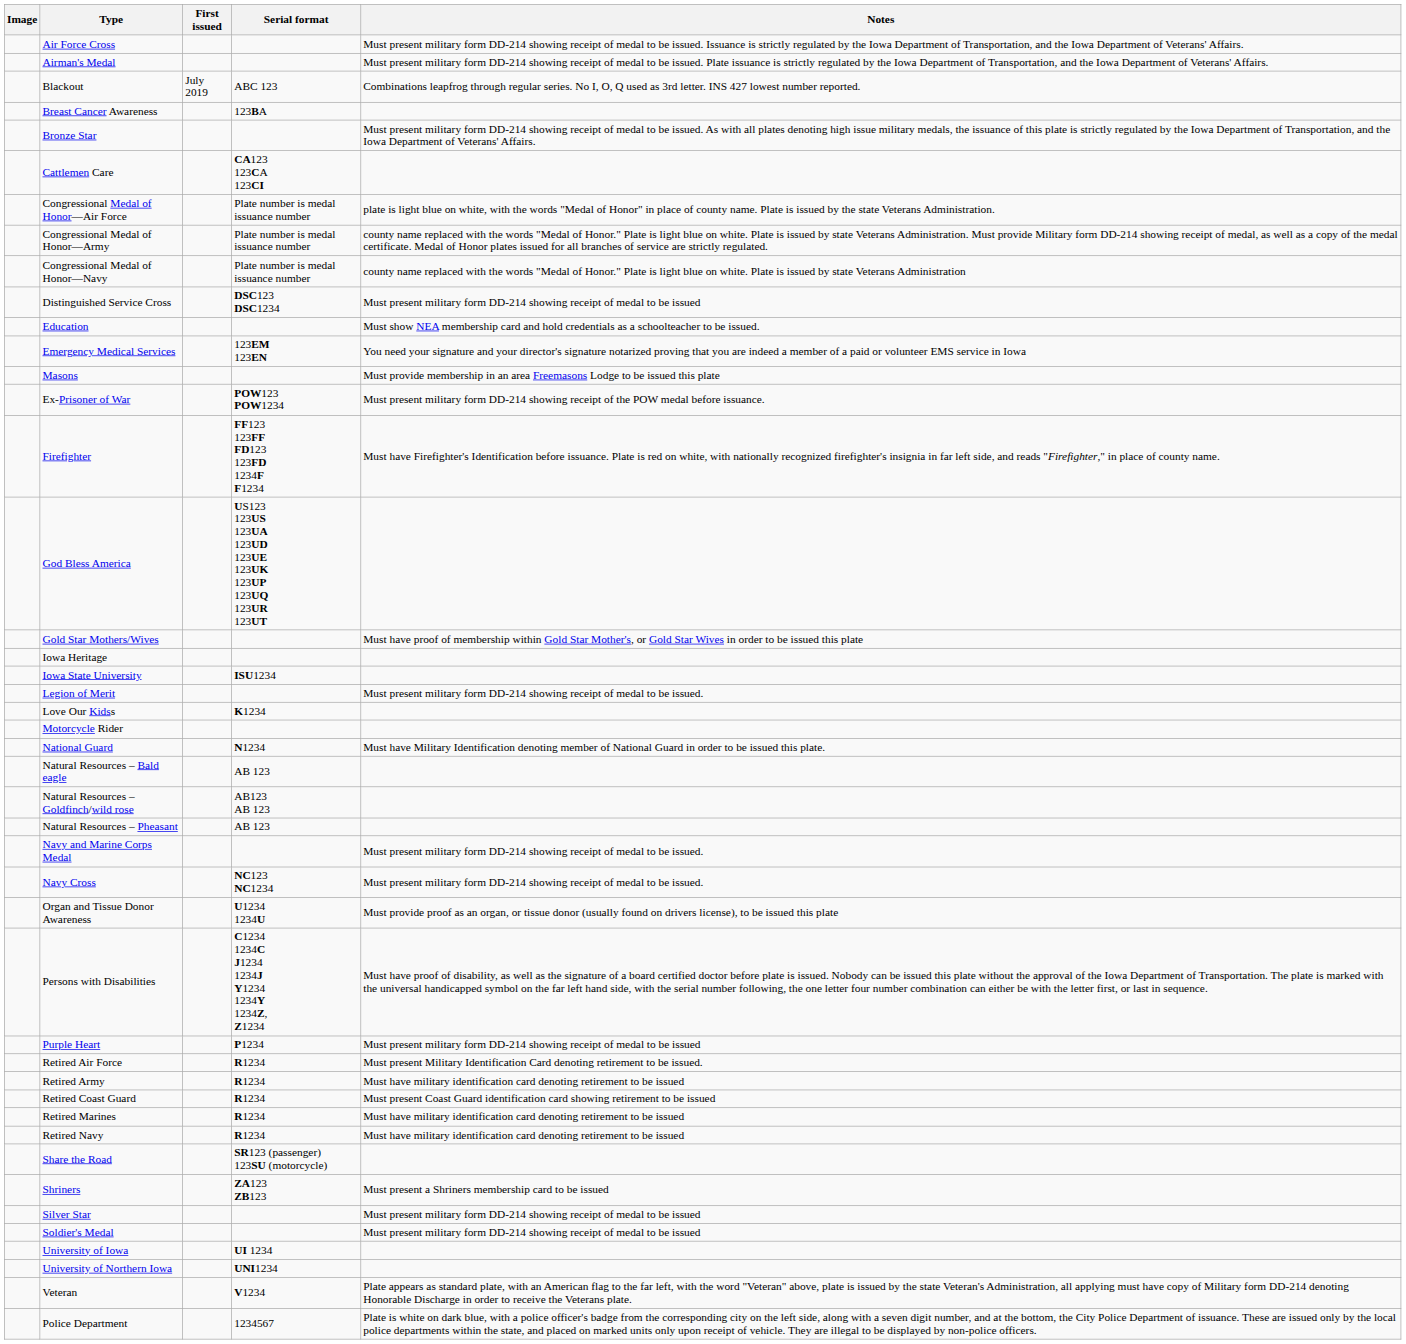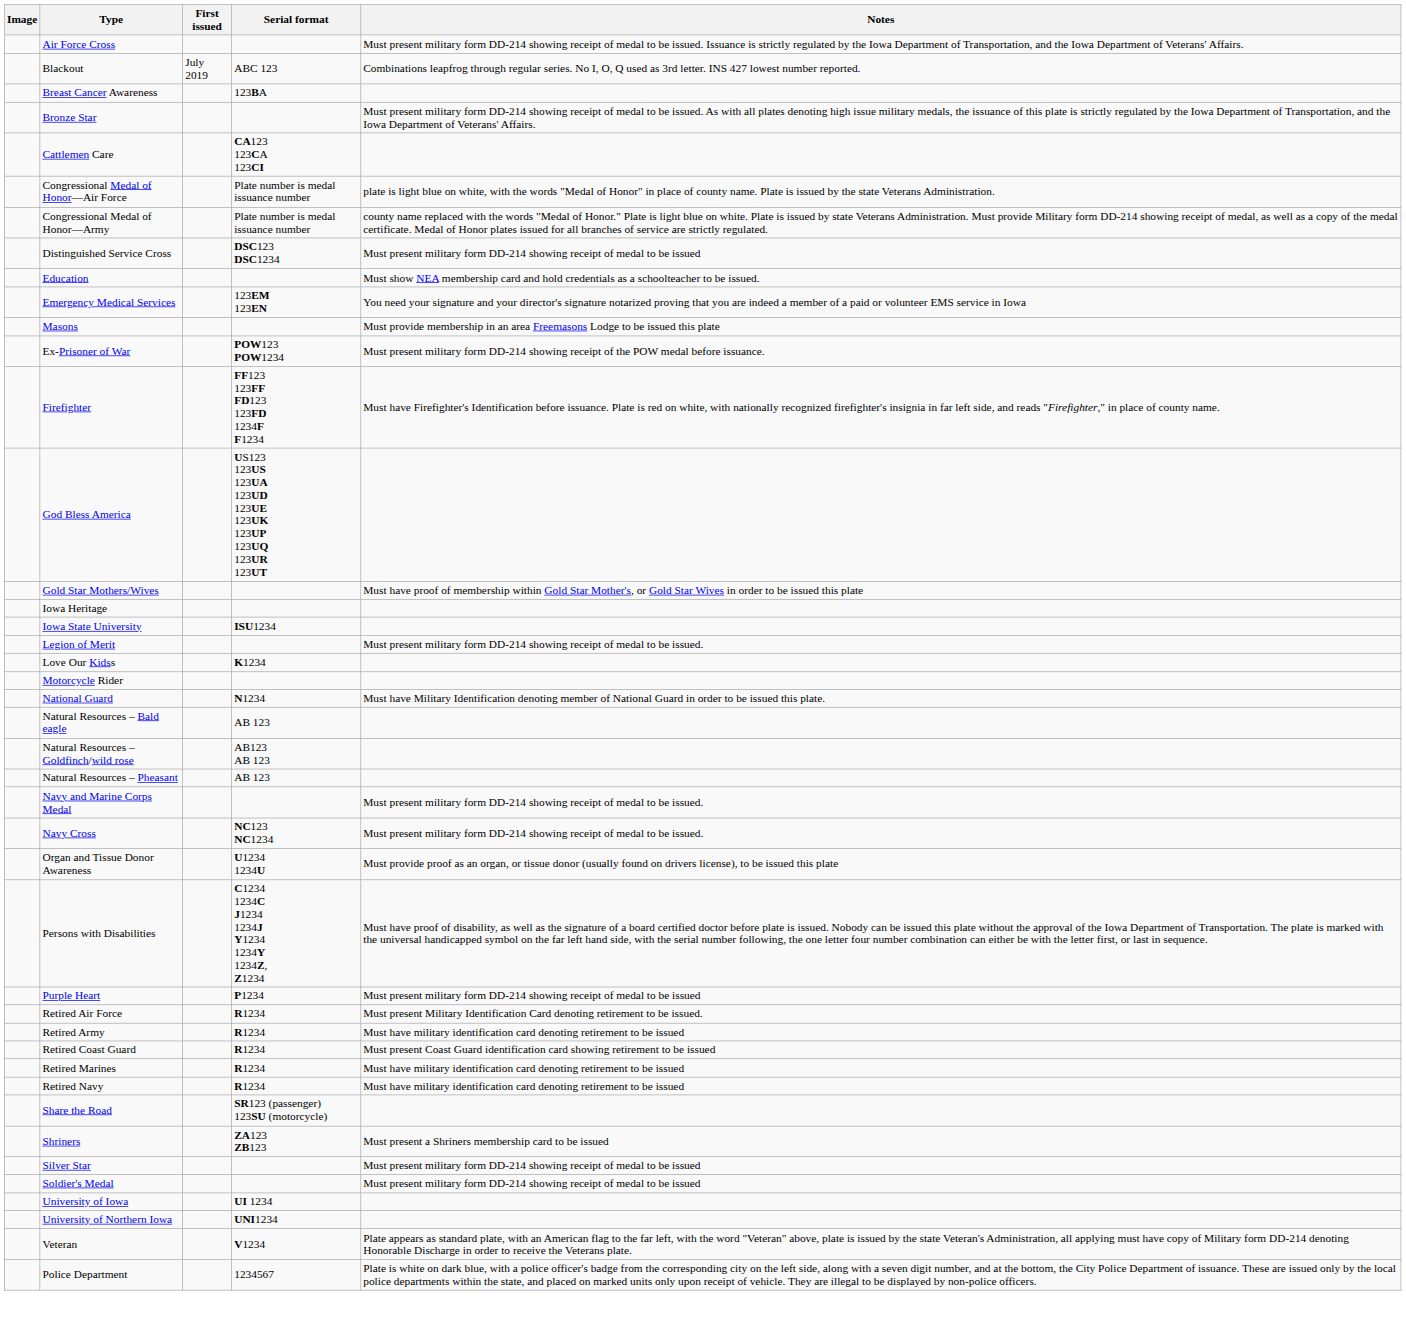 <table class=wikitable>
 <tr>
 <th>Image</th>
 <th>Type</th>
 <th>First issued</th>
 <th>Serial format</th>
 <th>Notes</th>
 </tr>
 <tr>
 <td></td>
 <td><a href='#'>Air Force Cross</a></td>
 <td></td>
 <td></td>
 <td>Must present military form DD-214 showing receipt of medal to be issued. Issuance is strictly regulated by the Iowa Department of Transportation, and the Iowa Department of Veterans' Affairs.</td>
-</tr>
-<tr>
-<td></td>
-<td><a href='#'>Airman's Medal</a></td>
-<td></td>
-<td></td>
-<td>Must present military form DD-214 showing receipt of medal to be issued. Plate issuance is strictly regulated by the Iowa Department of Transportation, and the Iowa Department of Veterans' Affairs.</td>
 </tr>
 <tr>
 <td></td>
 <td>Blackout</td>
 <td>July 2019</td>
 <td>ABC 123</td>
 <td>Combinations leapfrog through regular series. No I, O, Q used as 3rd letter. INS 427 lowest number reported.</td>
 </tr>
 <tr>
 <td></td>
 <td><a href='#'>Breast Cancer</a> Awareness</td>
 <td></td>
 <td>123<strong>B</strong>A</td>
 <td></td>
 </tr>
 <tr>
 <td></td>
 <td><a href='#'>Bronze Star</a></td>
 <td></td>
 <td></td>
 <td>Must present military form DD-214 showing receipt of medal to be issued. As with all plates denoting high issue military medals, the issuance of this plate is strictly regulated by the Iowa Department of Transportation, and the Iowa Department of Veterans' Affairs.</td>
 </tr>
 <tr>
 <td></td>
 <td><a href='#'>Cattlemen</a> Care</td>
 <td></td>
 <td><strong>CA</strong>123<br>123<strong>C</strong>A<br>123<strong>CI</strong></td>
 <td></td>
 </tr>
 <tr>
 <td></td>
 <td>Congressional <a href='#'>Medal of Honor</a>—Air Force</td>
 <td></td>
 <td>Plate number is medal issuance number</td>
 <td>plate is light blue on white, with the words "Medal of Honor" in place of county name. Plate is issued by the state Veterans Administration.</td>
 </tr>
 <tr>
 <td></td>
 <td>Congressional Medal of Honor—Army</td>
 <td></td>
 <td>Plate number is medal issuance number</td>
 <td>county name replaced with the words "Medal of Honor." Plate is light blue on white. Plate is issued by state Veterans Administration. Must provide Military form DD-214 showing receipt of medal, as well as a copy of the medal certificate. Medal of Honor plates issued for all branches of service are strictly regulated.</td>
-</tr>
-<tr>
-<td></td>
-<td>Congressional Medal of Honor—Navy</td>
-<td></td>
-<td>Plate number is medal issuance number</td>
-<td>county name replaced with the words "Medal of Honor." Plate is light blue on white. Plate is issued by state Veterans Administration</td>
 </tr>
 <tr>
 <td></td>
 <td>Distinguished Service Cross</td>
 <td></td>
 <td><strong>DSC</strong>123<br><strong>DSC</strong>1234</td>
 <td>Must present military form DD-214 showing receipt of medal to be issued</td>
 </tr>
 <tr>
 <td></td>
 <td><a href='#'>Education</a></td>
 <td></td>
 <td></td>
 <td>Must show <a href='#'>NEA</a> membership card and hold credentials as a schoolteacher to be issued.</td>
 </tr>
 <tr>
 <td></td>
 <td><a href='#'>Emergency Medical Services</a></td>
 <td></td>
 <td>123<strong>EM</strong><br>123<strong>EN</strong></td>
 <td>You need your signature and your director's signature notarized proving that you are indeed a member of a paid or volunteer EMS service in Iowa</td>
 </tr>
 <tr>
 <td></td>
 <td><a href='#'>Masons</a></td>
 <td></td>
 <td></td>
 <td>Must provide membership in an area <a href='#'>Freemasons</a> Lodge to be issued this plate</td>
 </tr>
 <tr>
 <td></td>
 <td>Ex-<a href='#'>Prisoner of War</a></td>
 <td></td>
 <td><strong>POW</strong>123<br><strong>POW</strong>1234</td>
 <td>Must present military form DD-214 showing receipt of the POW medal before issuance.</td>
 </tr>
 <tr>
 <td></td>
 <td><a href='#'>Firefighter</a></td>
 <td></td>
 <td><strong>FF</strong>123<br>123<strong>FF</strong><br><strong>FD</strong>123<br>123<strong>FD</strong><br>1234<strong>F</strong><br><strong>F</strong>1234</td>
 <td>Must have Firefighter's Identification before issuance. Plate is red on white, with nationally recognized firefighter's insignia in far left side, and reads "<em>Firefighter</em>," in place of county name.</td>
 </tr>
 <tr>
 <td></td>
 <td><a href='#'>God Bless America</a></td>
 <td></td>
 <td><strong>U</strong>S123<br>123<strong>US</strong><br>123<strong>UA</strong><br>123<strong>UD</strong><br>123<strong>UE</strong><br>123<strong>UK</strong><br>123<strong>UP</strong><br>123<strong>UQ</strong><br>123<strong>UR</strong><br>123<strong>UT</strong></td>
 <td></td>
 </tr>
 <tr>
 <td></td>
 <td><a href='#'>Gold Star Mothers/Wives</a></td>
 <td></td>
 <td></td>
 <td>Must have proof of membership within <a href='#'>Gold Star Mother's</a>, or <a href='#'>Gold Star Wives</a> in order to be issued this plate</td>
 </tr>
 <tr>
 <td></td>
 <td>Iowa Heritage</td>
 <td></td>
 <td></td>
 <td></td>
 </tr>
 <tr>
 <td></td>
 <td><a href='#'>Iowa State University</a></td>
 <td></td>
 <td><strong>ISU</strong>1234</td>
 <td></td>
 </tr>
 <tr>
 <td></td>
 <td><a href='#'>Legion of Merit</a></td>
 <td></td>
 <td></td>
 <td>Must present military form DD-214 showing receipt of medal to be issued.</td>
 </tr>
 <tr>
 <td></td>
 <td>Love Our <a href='#'>Kids</a>s</td>
 <td></td>
 <td><strong>K</strong>1234</td>
 <td></td>
 </tr>
 <tr>
 <td></td>
 <td><a href='#'>Motorcycle</a> Rider</td>
 <td></td>
 <td></td>
 <td></td>
 </tr>
 <tr>
 <td></td>
 <td><a href='#'>National Guard</a></td>
 <td></td>
 <td><strong>N</strong>1234</td>
 <td>Must have Military Identification denoting member of National Guard in order to be issued this plate.</td>
 </tr>
 <tr>
 <td></td>
 <td>Natural Resources – <a href='#'>Bald eagle</a></td>
 <td></td>
 <td>AB 123</td>
 <td></td>
 </tr>
 <tr>
 <td></td>
 <td>Natural Resources – <a href='#'>Goldfinch</a>/<a href='#'>wild rose</a></td>
 <td></td>
 <td>AB123<br>AB 123</td>
 <td></td>
 </tr>
 <tr>
 <td></td>
 <td>Natural Resources – <a href='#'>Pheasant</a></td>
 <td></td>
 <td>AB 123</td>
 <td></td>
 </tr>
 <tr>
 <td></td>
 <td><a href='#'>Navy and Marine Corps Medal</a></td>
 <td></td>
 <td></td>
 <td>Must present military form DD-214 showing receipt of medal to be issued.</td>
 </tr>
 <tr>
 <td></td>
 <td><a href='#'>Navy Cross</a></td>
 <td></td>
 <td><strong>NC</strong>123<br><strong>NC</strong>1234</td>
 <td>Must present military form DD-214 showing receipt of medal to be issued.</td>
 </tr>
 <tr>
 <td></td>
 <td>Organ and Tissue Donor Awareness</td>
 <td></td>
 <td><strong>U</strong>1234<br>1234<strong>U</strong></td>
 <td>Must provide proof as an organ, or tissue donor (usually found on drivers license), to be issued this plate</td>
 </tr>
 <tr>
 <td></td>
 <td>Persons with Disabilities</td>
 <td></td>
 <td><strong>C</strong>1234<br>1234<strong>C</strong><br><strong>J</strong>1234<br>1234<strong>J</strong><br><strong>Y</strong>1234<br>1234<strong>Y</strong><br>1234<strong>Z</strong>,<br><strong>Z</strong>1234</td>
 <td>Must have proof of disability, as well as the signature of a board certified doctor before plate is issued. Nobody can be issued this plate without the approval of the Iowa Department of Transportation. The plate is marked with the universal handicapped symbol on the far left hand side, with the serial number following, the one letter four number combination can either be with the letter first, or last in sequence.</td>
 </tr>
 <tr>
 <td></td>
 <td><a href='#'>Purple Heart</a></td>
 <td></td>
 <td><strong>P</strong>1234</td>
 <td>Must present military form DD-214 showing receipt of medal to be issued</td>
 </tr>
 <tr>
 <td></td>
 <td>Retired Air Force</td>
 <td></td>
 <td><strong>R</strong>1234</td>
 <td>Must present Military Identification Card denoting retirement to be issued.</td>
 </tr>
 <tr>
 <td></td>
 <td>Retired Army</td>
 <td></td>
 <td><strong>R</strong>1234</td>
 <td>Must have military identification card denoting retirement to be issued</td>
 </tr>
 <tr>
 <td></td>
 <td>Retired Coast Guard</td>
 <td></td>
 <td><strong>R</strong>1234</td>
 <td>Must present Coast Guard identification card showing retirement to be issued</td>
 </tr>
 <tr>
 <td></td>
 <td>Retired Marines</td>
 <td></td>
 <td><strong>R</strong>1234</td>
 <td>Must have military identification card denoting retirement to be issued</td>
 </tr>
 <tr>
 <td></td>
 <td>Retired Navy</td>
 <td></td>
 <td><strong>R</strong>1234</td>
 <td>Must have military identification card denoting retirement to be issued</td>
 </tr>
 <tr>
 <td></td>
 <td><a href='#'>Share the Road</a></td>
 <td></td>
 <td><strong>SR</strong>123 (passenger)<br>123<strong>SU</strong> (motorcycle)</td>
 <td></td>
 </tr>
 <tr>
 <td></td>
 <td><a href='#'>Shriners</a></td>
 <td></td>
 <td><strong>ZA</strong>123<br><strong>ZB</strong>123</td>
 <td>Must present a Shriners membership card to be issued</td>
 </tr>
 <tr>
 <td></td>
 <td><a href='#'>Silver Star</a></td>
 <td></td>
 <td></td>
 <td>Must present military form DD-214 showing receipt of medal to be issued</td>
 </tr>
 <tr>
 <td></td>
 <td><a href='#'>Soldier's Medal</a></td>
 <td></td>
 <td></td>
 <td>Must present military form DD-214 showing receipt of medal to be issued</td>
 </tr>
 <tr>
 <td></td>
 <td><a href='#'>University of Iowa</a></td>
 <td></td>
 <td><strong>UI</strong> 1234</td>
 <td></td>
 </tr>
 <tr>
 <td></td>
 <td><a href='#'>University of Northern Iowa</a></td>
 <td></td>
 <td><strong>UNI</strong>1234</td>
 <td></td>
 </tr>
 <tr>
 <td></td>
 <td>Veteran</td>
 <td></td>
 <td><strong>V</strong>1234</td>
 <td>Plate appears as standard plate, with an American flag to the far left, with the word "Veteran" above, plate is issued by the state Veteran's Administration, all applying must have copy of Military form DD-214 denoting Honorable Discharge in order to receive the Veterans plate.</td>
 </tr>
 <tr>
 <td></td>
 <td>Police Department</td>
 <td></td>
 <td>1234567</td>
 <td>Plate is white on dark blue, with a police officer's badge from the corresponding city on the left side, along with a seven digit number, and at the bottom, the City Police Department of issuance. These are issued only by the local police departments within the state, and placed on marked units only upon receipt of vehicle. They are illegal to be displayed by non-police officers.</td>
 </tr>
 </table>
